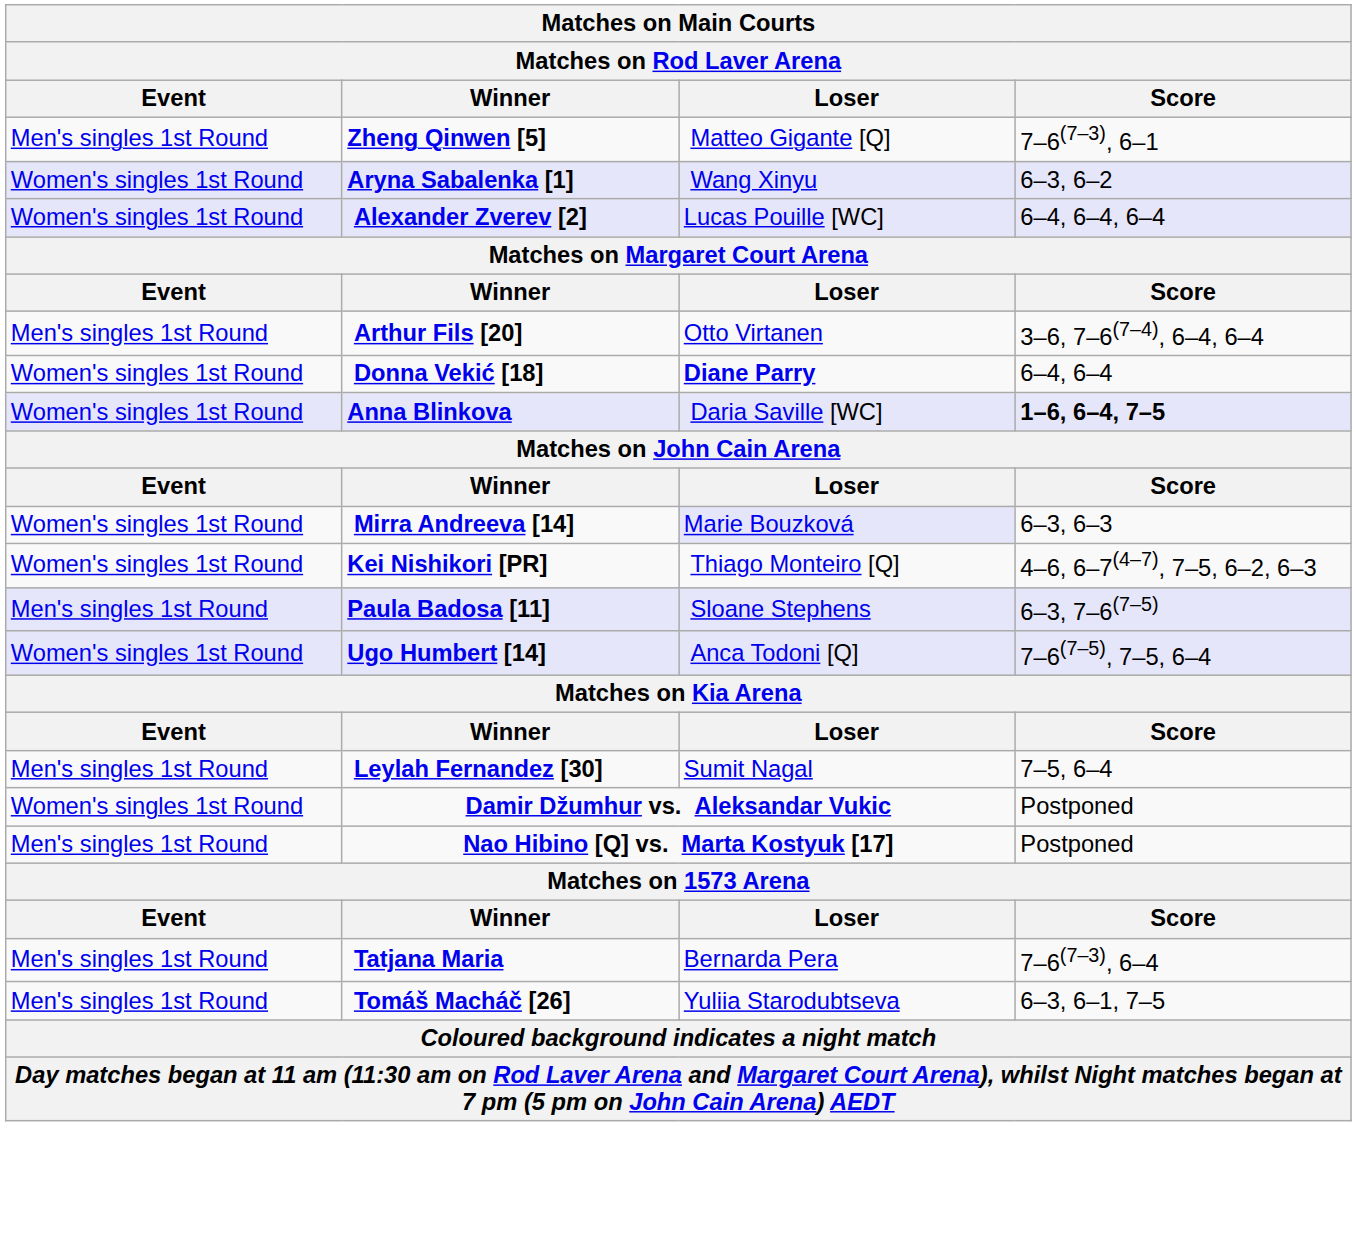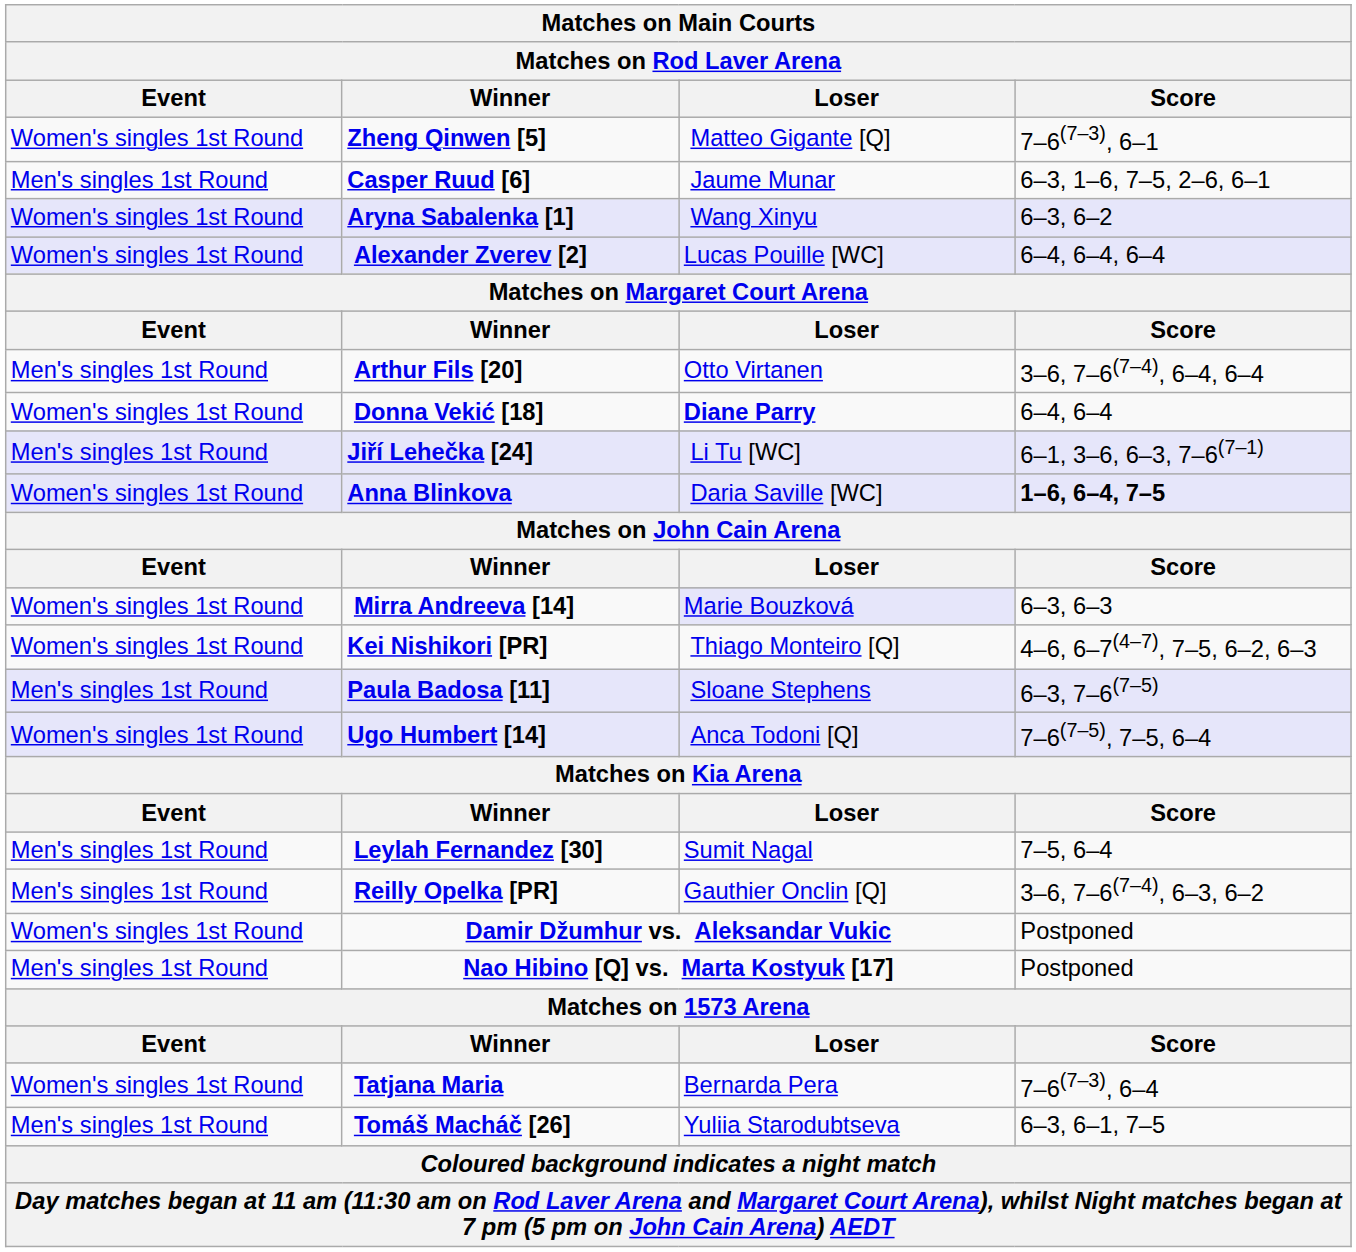 <table class="wikitable collapsible uncollapsed" style="margin:auto;">
 <tr>
 <th colspan=4><strong>Matches on Main Courts</strong></th>
 </tr>
 <tr>
 <th colspan=4><strong>Matches on <a href='#'>Rod Laver Arena</a></strong></th>
 </tr>
 <tr>
 <th style="width:220px;">Event</th>
 <th style="width:220px;">Winner</th>
 <th style="width:220px;">Loser</th>
 <th style="width:220px;">Score</th>
 </tr>
 <tr>
-<td><a href='#'>Men's singles 1st Round</a></td>
+<td><a href='#'>Women's singles 1st Round</a></td>
 <td><strong> <a href='#'>Zheng Qinwen</a> [5]</strong></td>
 <td> <a href='#'>Matteo Gigante</a> [Q]</td>
 <td>7–6<sup>(7–3)</sup>, 6–1</td>
+</tr>
+<tr>
+<td><a href='#'>Men's singles 1st Round</a></td>
+<td><strong> <a href='#'>Casper Ruud</a> [6]</strong></td>
+<td> <a href='#'>Jaume Munar</a></td>
+<td>6–3, 1–6, 7–5, 2–6, 6–1</td>
 </tr>
 <tr bgcolor=lavender>
 <td><a href='#'>Women's singles 1st Round</a></td>
 <td><strong> <a href='#'>Aryna Sabalenka</a> [1]</strong></td>
 <td> <a href='#'>Wang Xinyu</a></td>
 <td>6–3, 6–2</td>
 </tr>
 <tr bgcolor=lavender>
 <td><a href='#'>Women's singles 1st Round</a></td>
 <td><strong> <a href='#'>Alexander Zverev</a> [2]</strong></td>
 <td> <a href='#'>Lucas Pouille</a> [WC]</td>
 <td>6–4, 6–4, 6–4</td>
 </tr>
 <tr>
 <th colspan=4><strong>Matches on <a href='#'>Margaret Court Arena</a></strong></th>
 </tr>
 <tr>
 <th style="width:220px;">Event</th>
 <th style="width:220px;">Winner</th>
 <th style="width:220px;">Loser</th>
 <th style="width:220px;">Score</th>
 </tr>
 <tr>
 <td><a href='#'>Men's singles 1st Round</a></td>
 <td><strong> <a href='#'>Arthur Fils</a> [20]</strong></td>
 <td> <a href='#'>Otto Virtanen</a></td>
 <td>3–6, 7–6<sup>(7–4)</sup>, 6–4, 6–4</td>
 </tr>
 <tr>
 <td><a href='#'>Women's singles 1st Round</a></td>
 <td><strong> <a href='#'>Donna Vekić</a> [18]</strong></td>
 <td><strong> <a href='#'>Diane Parry</a></strong></td>
 <td>6–4, 6–4</td>
+</tr>
+<tr bgcolor=lavender>
+<td><a href='#'>Men's singles 1st Round</a></td>
+<td><strong> <a href='#'>Jiří Lehečka</a> [24]</strong></td>
+<td> <a href='#'>Li Tu</a> [WC]</td>
+<td>6–1, 3–6, 6–3, 7–6<sup>(7–1)</sup></td>
 </tr>
 <tr bgcolor=lavender>
 <td><a href='#'>Women's singles 1st Round</a></td>
 <td><strong> <a href='#'>Anna Blinkova</a></strong></td>
 <td> <a href='#'>Daria Saville</a> [WC]</td>
 <td><strong>1–6, 6–4, 7–5</strong></td>
 </tr>
 <tr>
 <th colspan=4><strong>Matches on <a href='#'>John Cain Arena</a></strong></th>
 </tr>
 <tr>
 <th style="width:220px;">Event</th>
 <th style="width:220px;">Winner</th>
 <th style="width:220px;">Loser</th>
 <th style="width:220px;">Score</th>
 </tr>
 <tr>
 <td><a href='#'>Women's singles 1st Round</a></td>
 <td><strong> <a href='#'>Mirra Andreeva</a> [14]</strong></td>
 <td style="background: lavender;"> <a href='#'>Marie Bouzková</a></td>
 <td>6–3, 6–3</td>
 </tr>
 <tr>
 <td><a href='#'>Women's singles 1st Round</a></td>
 <td><strong> <a href='#'>Kei Nishikori</a> [PR]</strong></td>
 <td> <a href='#'>Thiago Monteiro</a> [Q]</td>
 <td>4–6, 6–7<sup>(4–7)</sup>, 7–5, 6–2, 6–3</td>
 </tr>
 <tr bgcolor=lavender>
 <td><a href='#'>Men's singles 1st Round</a></td>
 <td><strong> <a href='#'>Paula Badosa</a> [11]</strong></td>
 <td> <a href='#'>Sloane Stephens</a></td>
 <td>6–3, 7–6<sup>(7–5)</sup></td>
 </tr>
 <tr bgcolor=lavender>
 <td><a href='#'>Women's singles 1st Round</a></td>
 <td><strong> <a href='#'>Ugo Humbert</a> [14]</strong></td>
 <td> <a href='#'>Anca Todoni</a> [Q]</td>
 <td>7–6<sup>(7–5)</sup>, 7–5, 6–4</td>
 </tr>
 <tr>
 <th colspan=4><strong>Matches on <a href='#'>Kia Arena</a></strong></th>
 </tr>
 <tr>
 <th style="width:220px;">Event</th>
 <th style="width:220px;">Winner</th>
 <th style="width:220px;">Loser</th>
 <th style="width:220px;">Score</th>
 </tr>
 <tr>
 <td><a href='#'>Men's singles 1st Round</a></td>
 <td><strong> <a href='#'>Leylah Fernandez</a> [30]</strong></td>
 <td> <a href='#'>Sumit Nagal</a></td>
 <td>7–5, 6–4</td>
 </tr>
 <tr>
+<td><a href='#'>Men's singles 1st Round</a></td>
+<td><strong> <a href='#'>Reilly Opelka</a> [PR]</strong></td>
+<td> <a href='#'>Gauthier Onclin</a> [Q]</td>
+<td>3–6, 7–6<sup>(7–4)</sup>, 6–3, 6–2</td>
+</tr>
+<tr>
 <td><a href='#'>Women's singles 1st Round</a></td>
 <td colspan="2" align="center"><strong> <a href='#'>Damir Džumhur</a> vs.  <a href='#'>Aleksandar Vukic</a></strong></td>
 <td>Postponed</td>
 </tr>
 <tr>
 <td><a href='#'>Men's singles 1st Round</a></td>
 <td colspan="2" align="center"><strong> <a href='#'>Nao Hibino</a> [Q] vs.  <a href='#'>Marta Kostyuk</a> [17]</strong></td>
 <td>Postponed</td>
 </tr>
 <tr>
 <th colspan=4><strong>Matches on <a href='#'>1573 Arena</a></strong></th>
 </tr>
 <tr>
 <th style="width:220px;">Event</th>
 <th style="width:220px;">Winner</th>
 <th style="width:220px;">Loser</th>
 <th style="width:220px;">Score</th>
 </tr>
 <tr>
-<td><a href='#'>Men's singles 1st Round</a></td>
+<td><a href='#'>Women's singles 1st Round</a></td>
 <td><strong> <a href='#'>Tatjana Maria</a></strong></td>
 <td> <a href='#'>Bernarda Pera</a></td>
 <td>7–6<sup>(7–3)</sup>, 6–4</td>
 </tr>
 <tr>
 <td><a href='#'>Men's singles 1st Round</a></td>
 <td><strong> <a href='#'>Tomáš Macháč</a> [26]</strong></td>
 <td> <a href='#'>Yuliia Starodubtseva</a></td>
 <td>6–3, 6–1, 7–5</td>
 </tr>
 <tr>
 <th colspan=4><em>Coloured background indicates a night match</em></th>
 </tr>
 <tr>
 <th colspan=4><em>Day matches began at 11 am (11:30 am on <a href='#'>Rod Laver Arena</a> and <a href='#'>Margaret Court Arena</a>), whilst Night matches began at 7 pm (5 pm on <a href='#'>John Cain Arena</a>) <a href='#'>AEDT</a></em></th>
 </tr>
 </table>
